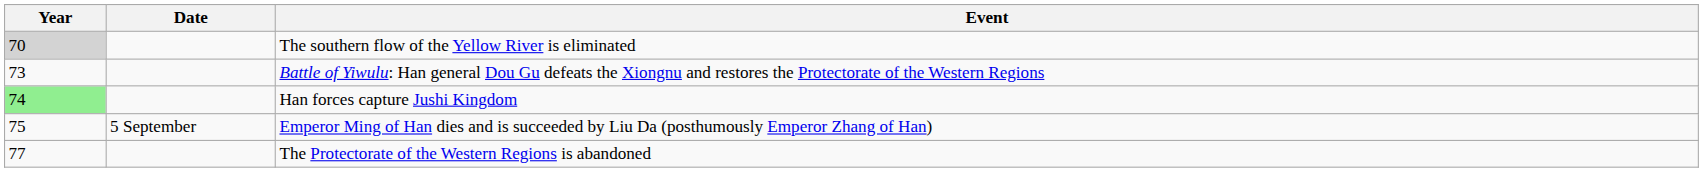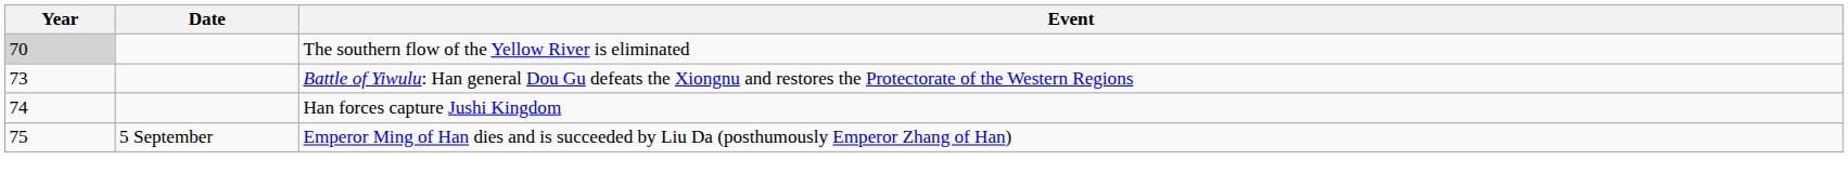 <table class="wikitable" style="width:100%;">
 <tr>
 <th style="width:6%">Year</th>
 <th style="width:10%">Date</th>
 <th>Event</th>
 </tr>
 <tr>
 <td style="background: lightgrey;">70</td>
 <td></td>
 <td>The southern flow of the <a href='#'>Yellow River</a> is eliminated</td>
 </tr>
 <tr>
 <td>73</td>
 <td></td>
 <td><em><a href='#'>Battle of Yiwulu</a></em>: Han general <a href='#'>Dou Gu</a> defeats the <a href='#'>Xiongnu</a> and restores the <a href='#'>Protectorate of the Western Regions</a></td>
 </tr>
 <tr>
-<td style="background: lightgreen;">74</td>
+<td>74</td>
 <td></td>
 <td>Han forces capture <a href='#'>Jushi Kingdom</a></td>
 </tr>
 <tr>
 <td>75</td>
 <td>5 September</td>
 <td><a href='#'>Emperor Ming of Han</a> dies and is succeeded by Liu Da (posthumously <a href='#'>Emperor Zhang of Han</a>)</td>
 </tr>
-<tr>
-<td>77</td>
-<td></td>
-<td>The <a href='#'>Protectorate of the Western Regions</a> is abandoned</td>
-</tr>
 </table>
